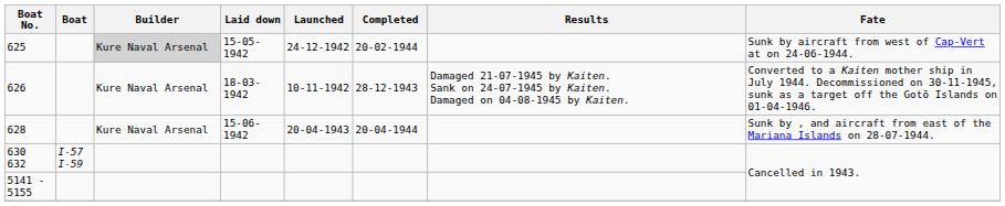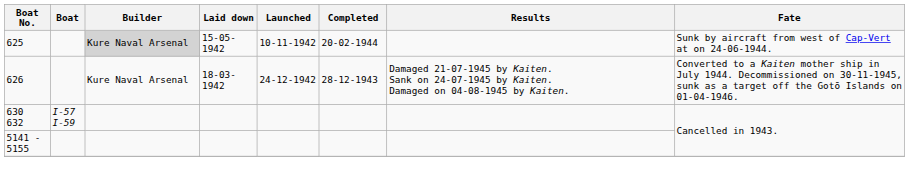 <table class="wikitable">
 <tr>
 <th width="4%">Boat No.</th>
 <th width="3%">Boat</th>
 <th width="10%">Builder</th>
 <th width="5%">Laid down</th>
 <th width="5%">Launched</th>
 <th width="5%">Completed</th>
 <th width="25%">Results</th>
 <th width="20%">Fate</th>
 </tr>
 <tr>
 <td>625</td>
 <td></td>
 <td style="background: lightgrey;">Kure Naval Arsenal</td>
 <td>15-05-1942</td>
-<td>24-12-1942</td>
+<td>10-11-1942</td>
 <td>20-02-1944</td>
 <td></td>
 <td>Sunk by aircraft from  west of <a href='#'>Cap-Vert</a> at  on 24-06-1944.</td>
 </tr>
 <tr>
 <td>626</td>
 <td></td>
 <td>Kure Naval Arsenal</td>
 <td>18-03-1942</td>
-<td>10-11-1942</td>
+<td>24-12-1942</td>
 <td>28-12-1943</td>
 <td>Damaged  21-07-1945 by <em>Kaiten</em>.<br>Sank  on 24-07-1945 by <em>Kaiten</em>.<br>Damaged  on 04-08-1945 by <em>Kaiten</em>.</td>
 <td>Converted to a <em>Kaiten</em> mother ship in July 1944. Decommissioned on 30-11-1945, sunk as a target off the Gotō Islands on 01-04-1946.</td>
-</tr>
-<tr>
-<td>628</td>
-<td></td>
-<td>Kure Naval Arsenal</td>
-<td>15-06-1942</td>
-<td>20-04-1943</td>
-<td>20-04-1944</td>
-<td></td>
-<td>Sunk by ,  and aircraft from  east of the <a href='#'>Mariana Islands</a> on 28-07-1944.</td>
 </tr>
 <tr>
 <td>630<br>632</td>
 <td><em>I-57</em><br><em>I-59</em></td>
 <td></td>
 <td></td>
 <td></td>
 <td></td>
 <td></td>
 <td rowspan="2">Cancelled in 1943.</td>
 </tr>
 <tr>
 <td>5141 - 5155</td>
 <td></td>
 <td></td>
 <td></td>
 <td></td>
 <td></td>
 <td></td>
 </tr>
 <tr>
 </tr>
 </table>
